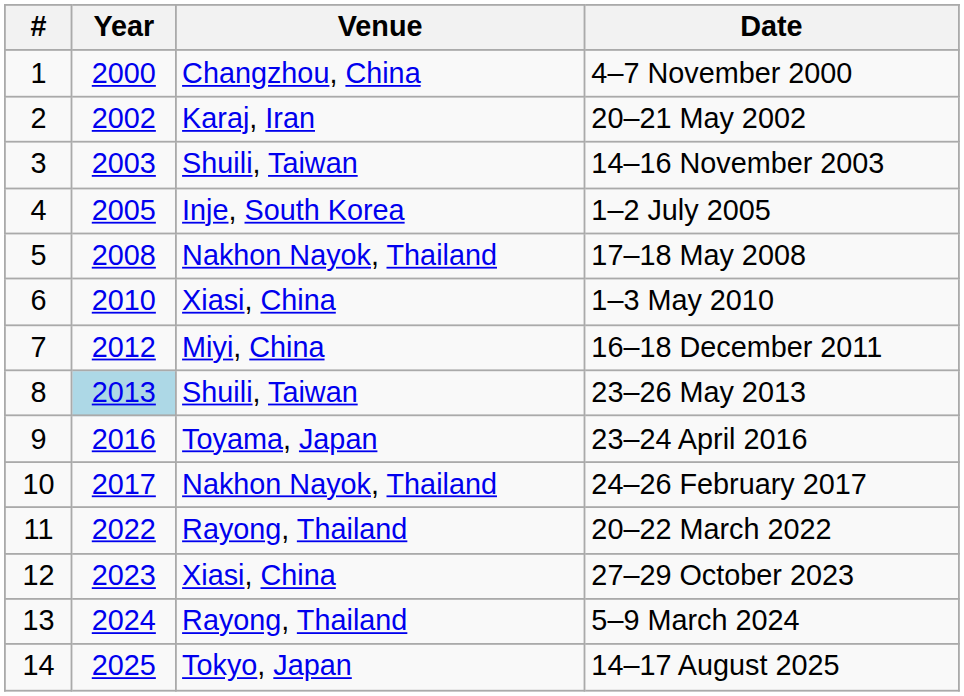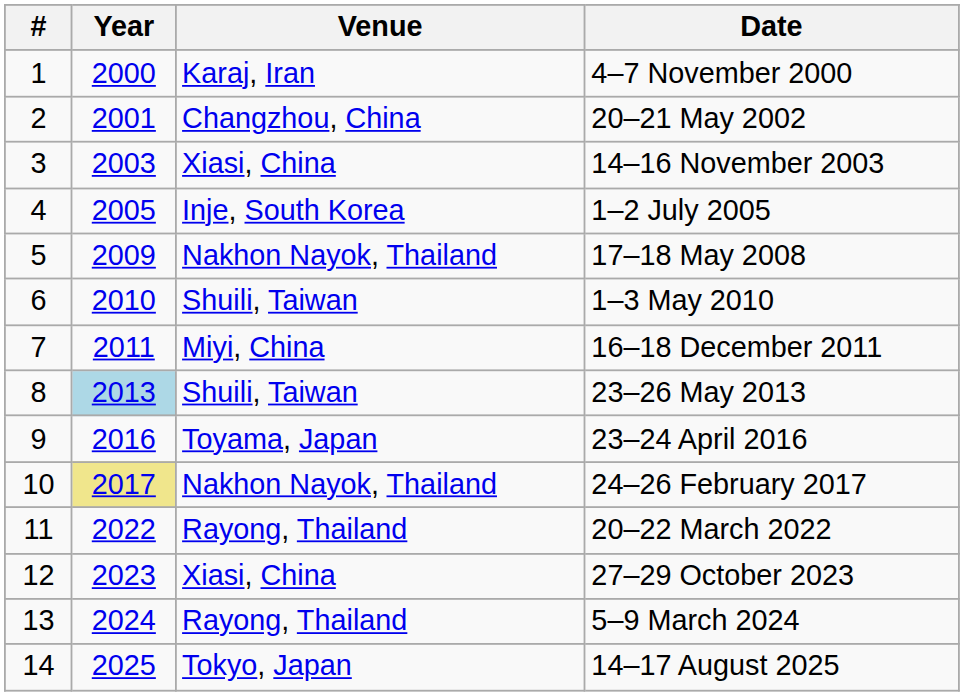 <table class="wikitable" style="text-align:center;">
 <tr style="background:#cccccc;">
 <th width=30>#</th>
 <th width=50>Year</th>
 <th width=220>Venue</th>
 <th width=200>Date</th>
 </tr>
 <tr>
 <td>1</td>
 <td><a href='#'>2000</a></td>
-<td align=left> <a href='#'>Changzhou</a>, <a href='#'>China</a></td>
+<td align=left> <a href='#'>Karaj</a>, <a href='#'>Iran</a></td>
 <td align=left>4–7 November 2000</td>
 </tr>
 <tr>
 <td>2</td>
-<td><a href='#'>2002</a></td>
-<td align=left> <a href='#'>Karaj</a>, <a href='#'>Iran</a></td>
+<td><a href='#'>2001</a></td>
+<td align=left> <a href='#'>Changzhou</a>, <a href='#'>China</a></td>
 <td align=left>20–21 May 2002</td>
 </tr>
 <tr>
 <td>3</td>
 <td><a href='#'>2003</a></td>
-<td align=left> <a href='#'>Shuili</a>, <a href='#'>Taiwan</a></td>
+<td align=left> <a href='#'>Xiasi</a>, <a href='#'>China</a></td>
 <td align=left>14–16 November 2003</td>
 </tr>
 <tr>
 <td>4</td>
 <td><a href='#'>2005</a></td>
 <td align=left> <a href='#'>Inje</a>, <a href='#'>South Korea</a></td>
 <td align=left>1–2 July 2005</td>
 </tr>
 <tr>
 <td>5</td>
-<td><a href='#'>2008</a></td>
+<td><a href='#'>2009</a></td>
 <td align=left> <a href='#'>Nakhon Nayok</a>, <a href='#'>Thailand</a></td>
 <td align=left>17–18 May 2008</td>
 </tr>
 <tr>
 <td>6</td>
 <td><a href='#'>2010</a></td>
-<td align=left> <a href='#'>Xiasi</a>, <a href='#'>China</a></td>
+<td align=left> <a href='#'>Shuili</a>, <a href='#'>Taiwan</a></td>
 <td align=left>1–3 May 2010</td>
 </tr>
 <tr>
 <td>7</td>
-<td><a href='#'>2012</a></td>
+<td><a href='#'>2011</a></td>
 <td align=left> <a href='#'>Miyi</a>, <a href='#'>China</a></td>
 <td align=left>16–18 December 2011</td>
 </tr>
 <tr>
 <td>8</td>
 <td style="background: lightblue;"><a href='#'>2013</a></td>
 <td align=left> <a href='#'>Shuili</a>, <a href='#'>Taiwan</a></td>
 <td align=left>23–26 May 2013</td>
 </tr>
 <tr>
 <td>9</td>
 <td><a href='#'>2016</a></td>
 <td align=left> <a href='#'>Toyama</a>, <a href='#'>Japan</a></td>
 <td align=left>23–24 April 2016</td>
 </tr>
 <tr>
 <td>10</td>
-<td><a href='#'>2017</a></td>
+<td style="background: khaki;"><a href='#'>2017</a></td>
 <td align=left> <a href='#'>Nakhon Nayok</a>, <a href='#'>Thailand</a></td>
 <td align=left>24–26 February 2017</td>
 </tr>
 <tr>
 <td>11</td>
 <td><a href='#'>2022</a></td>
 <td align=left> <a href='#'>Rayong</a>, <a href='#'>Thailand</a></td>
 <td align=left>20–22 March 2022</td>
 </tr>
 <tr>
 <td>12</td>
 <td><a href='#'>2023</a></td>
 <td align=left> <a href='#'>Xiasi</a>, <a href='#'>China</a></td>
 <td align=left>27–29 October 2023</td>
 </tr>
 <tr>
 <td>13</td>
 <td><a href='#'>2024</a></td>
 <td align=left> <a href='#'>Rayong</a>, <a href='#'>Thailand</a></td>
 <td align=left>5–9 March 2024</td>
 </tr>
 <tr>
 <td>14</td>
 <td><a href='#'>2025</a></td>
 <td align=left> <a href='#'>Tokyo</a>, <a href='#'>Japan</a></td>
 <td align=left>14–17 August 2025</td>
 </tr>
 </table>
